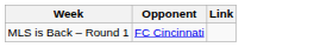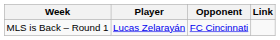 <table class=wikitable>
 <tr>
 <th>Week</th>
+<th>Player</th>
 <th>Opponent</th>
 <th>Link</th>
 </tr>
 <tr>
 <td>MLS is Back – Round 1</td>
+<td> <a href='#'>Lucas Zelarayán</a></td>
 <td><a href='#'>FC Cincinnati</a></td>
 <td></td>
 </tr>
 </table>
